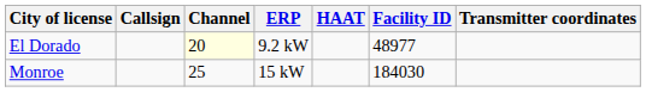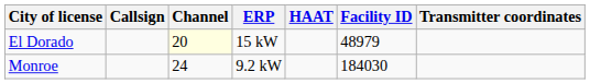 <table class="wikitable">
 <tr>
 <th>City of license</th>
 <th>Callsign</th>
 <th>Channel</th>
 <th><a href='#'>ERP</a></th>
 <th><a href='#'>HAAT</a></th>
 <th><a href='#'>Facility ID</a></th>
 <th>Transmitter coordinates</th>
 </tr>
 <tr>
 <td><a href='#'>El Dorado</a></td>
 <td><strong></strong></td>
 <td style="background: lightyellow;">20</td>
-<td>9.2 kW</td>
+<td>15 kW</td>
 <td></td>
-<td>48977</td>
+<td>48979</td>
 <td></td>
 </tr>
 <tr>
 <td><a href='#'>Monroe</a></td>
 <td><strong></strong></td>
-<td>25</td>
-<td>15 kW</td>
+<td>24</td>
+<td>9.2 kW</td>
 <td></td>
 <td>184030</td>
 <td></td>
 </tr>
 </table>
